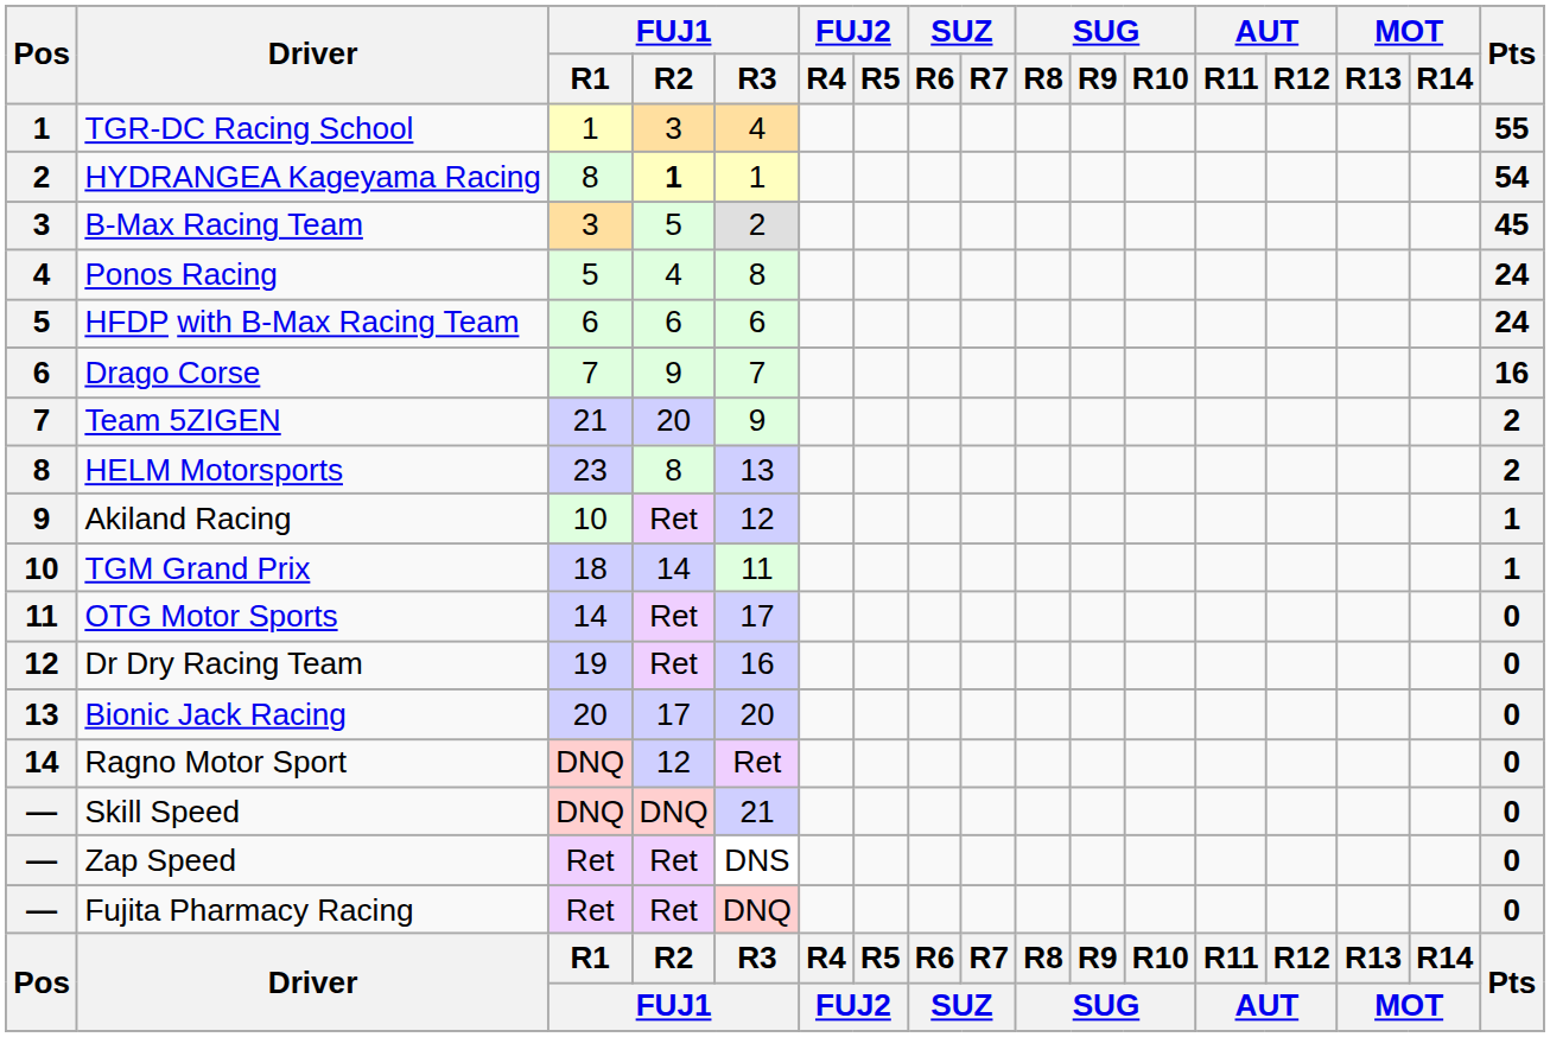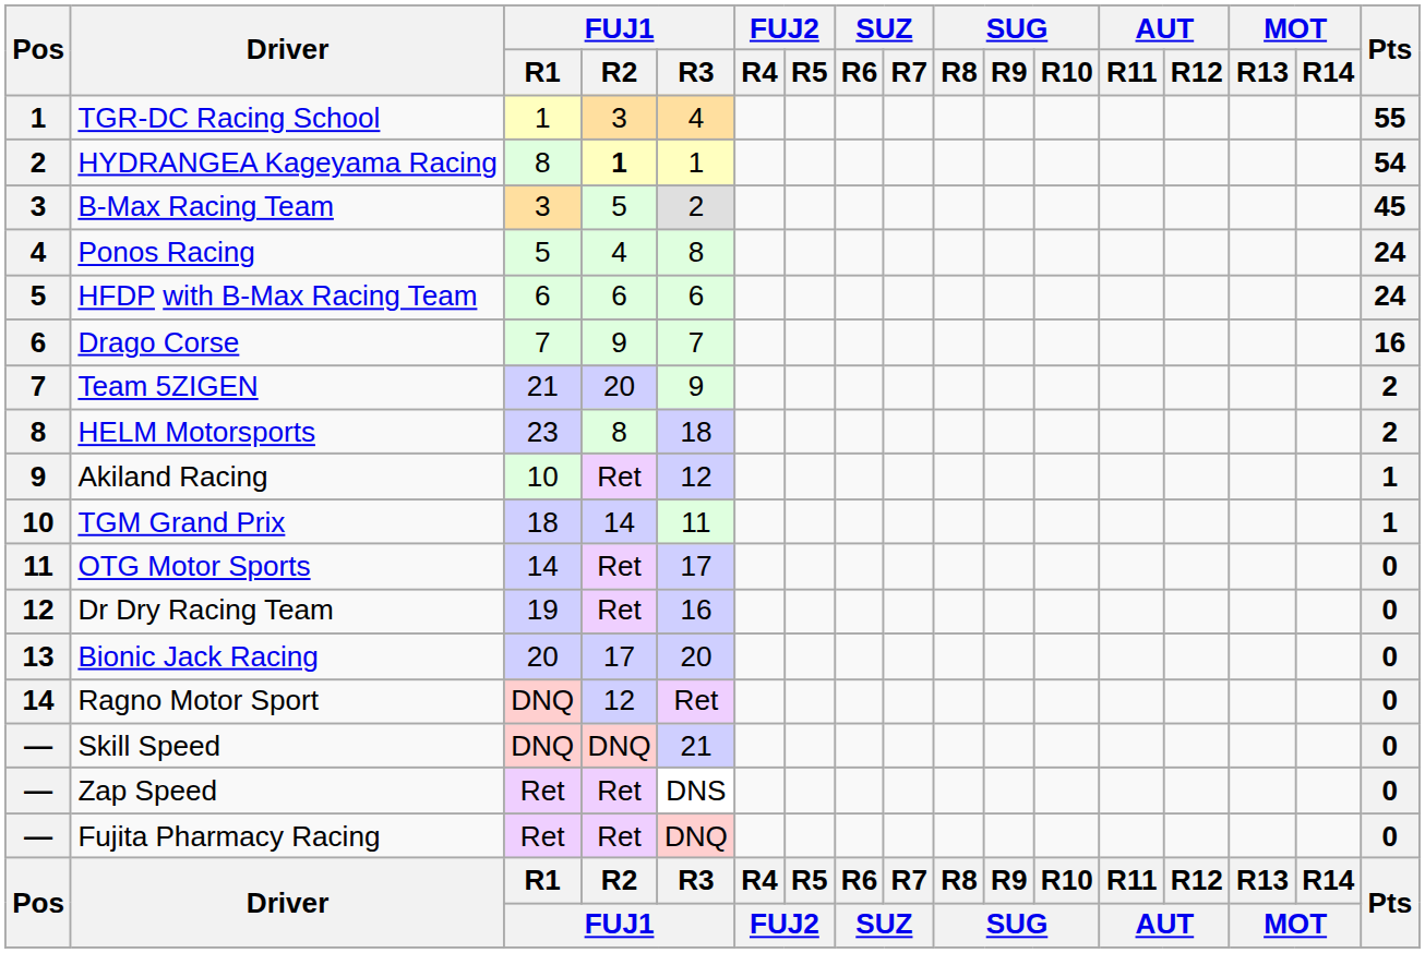 <table class="wikitable" style="font-size:85%; text-align:center">
 <tr>
 <th rowspan=2>Pos</th>
 <th rowspan=2>Driver</th>
 <th colspan=3><a href='#'>FUJ1</a></th>
 <th colspan=2><a href='#'>FUJ2</a></th>
 <th colspan=2><a href='#'>SUZ</a></th>
 <th colspan=3><a href='#'>SUG</a></th>
 <th colspan=2><a href='#'>AUT</a></th>
 <th colspan=2><a href='#'>MOT</a></th>
 <th rowspan=2>Pts</th>
 </tr>
 <tr>
 <th>R1</th>
 <th>R2</th>
 <th>R3</th>
 <th>R4</th>
 <th>R5</th>
 <th>R6</th>
 <th>R7</th>
 <th>R8</th>
 <th>R9</th>
 <th>R10</th>
 <th>R11</th>
 <th>R12</th>
 <th>R13</th>
 <th>R14</th>
 </tr>
 <tr>
 <th>1</th>
 <td align="left"><a href='#'>TGR-DC Racing School</a></td>
 <td style="background:#FFFFBF;">1</td>
 <td style="background:#FFDF9F;">3</td>
 <td style="background:#FFDF9F;">4</td>
 <td></td>
 <td></td>
 <td></td>
 <td></td>
 <td></td>
 <td></td>
 <td></td>
 <td></td>
 <td></td>
 <td></td>
 <td></td>
 <th>55</th>
 </tr>
 <tr>
 <th>2</th>
 <td align="left"><a href='#'>HYDRANGEA Kageyama Racing</a></td>
 <td style="background:#DFFFDF;">8</td>
 <td style="background:#FFFFBF;"><strong>1</strong></td>
 <td style="background:#FFFFBF;">1</td>
 <td></td>
 <td></td>
 <td></td>
 <td></td>
 <td></td>
 <td></td>
 <td></td>
 <td></td>
 <td></td>
 <td></td>
 <td></td>
 <th>54</th>
 </tr>
 <tr>
 <th>3</th>
 <td align="left"><a href='#'>B-Max Racing Team</a></td>
 <td style="background:#FFDF9F;">3</td>
 <td style="background:#DFFFDF;">5</td>
 <td style="background:#DFDFDF;">2</td>
 <td></td>
 <td></td>
 <td></td>
 <td></td>
 <td></td>
 <td></td>
 <td></td>
 <td></td>
 <td></td>
 <td></td>
 <td></td>
 <th>45</th>
 </tr>
 <tr>
 <th>4</th>
 <td align="left"><a href='#'>Ponos Racing</a></td>
 <td style="background:#DFFFDF;">5</td>
 <td style="background:#DFFFDF;">4</td>
 <td style="background:#DFFFDF;">8</td>
 <td></td>
 <td></td>
 <td></td>
 <td></td>
 <td></td>
 <td></td>
 <td></td>
 <td></td>
 <td></td>
 <td></td>
 <td></td>
 <th>24</th>
 </tr>
 <tr>
 <th>5</th>
 <td align="left"><a href='#'>HFDP</a> <a href='#'>with B-Max Racing Team</a></td>
 <td style="background:#DFFFDF;">6</td>
 <td style="background:#DFFFDF;">6</td>
 <td style="background:#DFFFDF;">6</td>
 <td></td>
 <td></td>
 <td></td>
 <td></td>
 <td></td>
 <td></td>
 <td></td>
 <td></td>
 <td></td>
 <td></td>
 <td></td>
 <th>24</th>
 </tr>
 <tr>
 <th>6</th>
 <td align="left"><a href='#'>Drago Corse</a></td>
 <td style="background:#DFFFDF;">7</td>
 <td style="background:#DFFFDF;">9</td>
 <td style="background:#DFFFDF;">7</td>
 <td></td>
 <td></td>
 <td></td>
 <td></td>
 <td></td>
 <td></td>
 <td></td>
 <td></td>
 <td></td>
 <td></td>
 <td></td>
 <th>16</th>
 </tr>
 <tr>
 <th>7</th>
 <td align="left"><a href='#'>Team 5ZIGEN</a></td>
 <td style="background:#CFCFFF;">21</td>
 <td style="background:#CFCFFF;">20</td>
 <td style="background:#DFFFDF;">9</td>
 <td></td>
 <td></td>
 <td></td>
 <td></td>
 <td></td>
 <td></td>
 <td></td>
 <td></td>
 <td></td>
 <td></td>
 <td></td>
 <th>2</th>
 </tr>
 <tr>
 <th>8</th>
 <td align="left"><a href='#'>HELM Motorsports</a></td>
 <td style="background:#CFCFFF;">23</td>
 <td style="background:#DFFFDF;">8</td>
-<td style="background:#CFCFFF;">13</td>
+<td style="background:#CFCFFF;">18</td>
 <td></td>
 <td></td>
 <td></td>
 <td></td>
 <td></td>
 <td></td>
 <td></td>
 <td></td>
 <td></td>
 <td></td>
 <td></td>
 <th>2</th>
 </tr>
 <tr>
 <th>9</th>
 <td align="left">Akiland Racing</td>
 <td style="background:#DFFFDF;">10</td>
 <td style="background:#EFCFFF;">Ret</td>
 <td style="background:#CFCFFF;">12</td>
 <td></td>
 <td></td>
 <td></td>
 <td></td>
 <td></td>
 <td></td>
 <td></td>
 <td></td>
 <td></td>
 <td></td>
 <td></td>
 <th>1</th>
 </tr>
 <tr>
 <th>10</th>
 <td align="left"><a href='#'>TGM Grand Prix</a></td>
 <td style="background:#CFCFFF;">18</td>
 <td style="background:#CFCFFF;">14</td>
 <td style="background:#DFFFDF;">11</td>
 <td></td>
 <td></td>
 <td></td>
 <td></td>
 <td></td>
 <td></td>
 <td></td>
 <td></td>
 <td></td>
 <td></td>
 <td></td>
 <th>1</th>
 </tr>
 <tr>
 <th>11</th>
 <td align="left"><a href='#'>OTG Motor Sports</a></td>
 <td style="background:#CFCFFF;">14</td>
 <td style="background:#EFCFFF;">Ret</td>
 <td style="background:#CFCFFF;">17</td>
 <td></td>
 <td></td>
 <td></td>
 <td></td>
 <td></td>
 <td></td>
 <td></td>
 <td></td>
 <td></td>
 <td></td>
 <td></td>
 <th>0</th>
 </tr>
 <tr>
 <th>12</th>
 <td align="left">Dr Dry Racing Team</td>
 <td style="background:#CFCFFF;">19</td>
 <td style="background:#EFCFFF;">Ret</td>
 <td style="background:#CFCFFF;">16</td>
 <td></td>
 <td></td>
 <td></td>
 <td></td>
 <td></td>
 <td></td>
 <td></td>
 <td></td>
 <td></td>
 <td></td>
 <td></td>
 <th>0</th>
 </tr>
 <tr>
 <th>13</th>
 <td align="left"><a href='#'>Bionic Jack Racing</a></td>
 <td style="background:#CFCFFF;">20</td>
 <td style="background:#CFCFFF;">17</td>
 <td style="background:#CFCFFF;">20</td>
 <td></td>
 <td></td>
 <td></td>
 <td></td>
 <td></td>
 <td></td>
 <td></td>
 <td></td>
 <td></td>
 <td></td>
 <td></td>
 <th>0</th>
 </tr>
 <tr>
 <th>14</th>
 <td align="left">Ragno Motor Sport</td>
 <td style="background:#FFCFCF;">DNQ</td>
 <td style="background:#CFCFFF;">12</td>
 <td style="background:#EFCFFF;">Ret</td>
 <td></td>
 <td></td>
 <td></td>
 <td></td>
 <td></td>
 <td></td>
 <td></td>
 <td></td>
 <td></td>
 <td></td>
 <td></td>
 <th>0</th>
 </tr>
 <tr>
 <th>—</th>
 <td align="left">Skill Speed</td>
 <td style="background:#FFCFCF;">DNQ</td>
 <td style="background:#FFCFCF;">DNQ</td>
 <td style="background:#CFCFFF;">21</td>
 <td></td>
 <td></td>
 <td></td>
 <td></td>
 <td></td>
 <td></td>
 <td></td>
 <td></td>
 <td></td>
 <td></td>
 <td></td>
 <th>0</th>
 </tr>
 <tr>
 <th>—</th>
 <td align="left">Zap Speed</td>
 <td style="background:#EFCFFF;">Ret</td>
 <td style="background:#EFCFFF;">Ret</td>
 <td style="background:#FFFFFF;">DNS</td>
 <td></td>
 <td></td>
 <td></td>
 <td></td>
 <td></td>
 <td></td>
 <td></td>
 <td></td>
 <td></td>
 <td></td>
 <td></td>
 <th>0</th>
 </tr>
 <tr>
 <th>—</th>
 <td align="left">Fujita Pharmacy Racing</td>
 <td style="background:#EFCFFF;">Ret</td>
 <td style="background:#EFCFFF;">Ret</td>
 <td style="background:#FFCFCF;">DNQ</td>
 <td></td>
 <td></td>
 <td></td>
 <td></td>
 <td></td>
 <td></td>
 <td></td>
 <td></td>
 <td></td>
 <td></td>
 <td></td>
 <th>0</th>
 </tr>
 <tr>
 <th rowspan=2>Pos</th>
 <th rowspan=2>Driver</th>
 <th>R1</th>
 <th>R2</th>
 <th>R3</th>
 <th>R4</th>
 <th>R5</th>
 <th>R6</th>
 <th>R7</th>
 <th>R8</th>
 <th>R9</th>
 <th>R10</th>
 <th>R11</th>
 <th>R12</th>
 <th>R13</th>
 <th>R14</th>
 <th rowspan=2>Pts</th>
 </tr>
 <tr>
 <th colspan=3><a href='#'>FUJ1</a></th>
 <th colspan=2><a href='#'>FUJ2</a></th>
 <th colspan=2><a href='#'>SUZ</a></th>
 <th colspan=3><a href='#'>SUG</a></th>
 <th colspan=2><a href='#'>AUT</a></th>
 <th colspan=2><a href='#'>MOT</a></th>
 </tr>
 </table>
